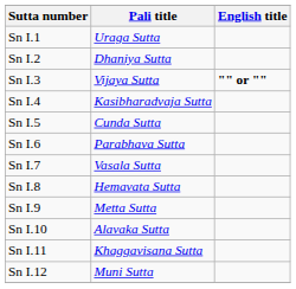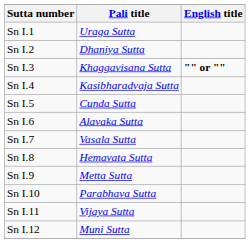 <table class="wikitable">
 <tr>
 </tr>
 <tr>
 <th>Sutta number</th>
 <th><a href='#'>Pali</a> title</th>
 <th><a href='#'>English</a> title</th>
 </tr>
 <tr>
 <td>Sn I.1</td>
 <td><em><a href='#'>Uraga Sutta</a></em></td>
 <td></td>
 </tr>
 <tr>
 <td>Sn I.2</td>
 <td><em><a href='#'>Dhaniya Sutta</a></em></td>
 <td></td>
 </tr>
 <tr>
 <td>Sn I.3</td>
-<td><em><a href='#'>Vijaya Sutta</a></em></td>
+<td><em><a href='#'>Khaggavisana Sutta</a></em></td>
 <td><strong>"" or ""</strong></td>
 </tr>
 <tr>
 <td>Sn I.4</td>
 <td><em><a href='#'>Kasibharadvaja Sutta</a></em></td>
 <td></td>
 </tr>
 <tr>
 <td>Sn I.5</td>
 <td><em><a href='#'>Cunda Sutta</a></em></td>
 <td></td>
 </tr>
 <tr>
 <td>Sn I.6</td>
-<td><em><a href='#'>Parabhava Sutta</a></em></td>
+<td><em><a href='#'>Alavaka Sutta</a></em></td>
 <td></td>
 </tr>
 <tr>
 <td>Sn I.7</td>
 <td><em><a href='#'>Vasala Sutta</a></em></td>
 <td></td>
 </tr>
 <tr>
 <td>Sn I.8</td>
 <td><em><a href='#'>Hemavata Sutta</a></em></td>
 <td></td>
 </tr>
 <tr>
 <td>Sn I.9</td>
 <td><em><a href='#'>Metta Sutta</a></em></td>
 <td></td>
 </tr>
 <tr>
 <td>Sn I.10</td>
-<td><em><a href='#'>Alavaka Sutta</a></em></td>
+<td><em><a href='#'>Parabhava Sutta</a></em></td>
 <td></td>
 </tr>
 <tr>
 <td>Sn I.11</td>
-<td><em><a href='#'>Khaggavisana Sutta</a></em></td>
+<td><em><a href='#'>Vijaya Sutta</a></em></td>
 <td></td>
 </tr>
 <tr>
 <td>Sn I.12</td>
 <td><em><a href='#'>Muni Sutta</a></em></td>
 <td></td>
 </tr>
 <tr>
 </tr>
 </table>
